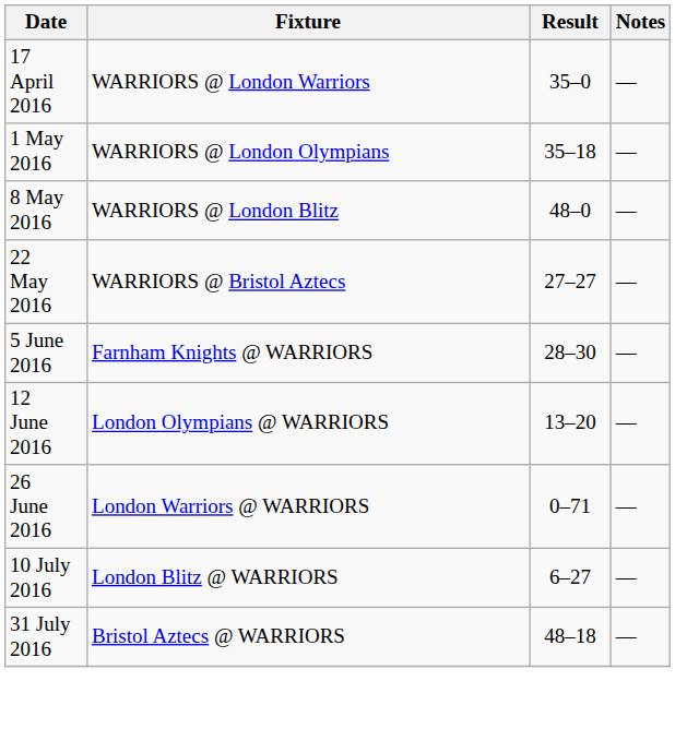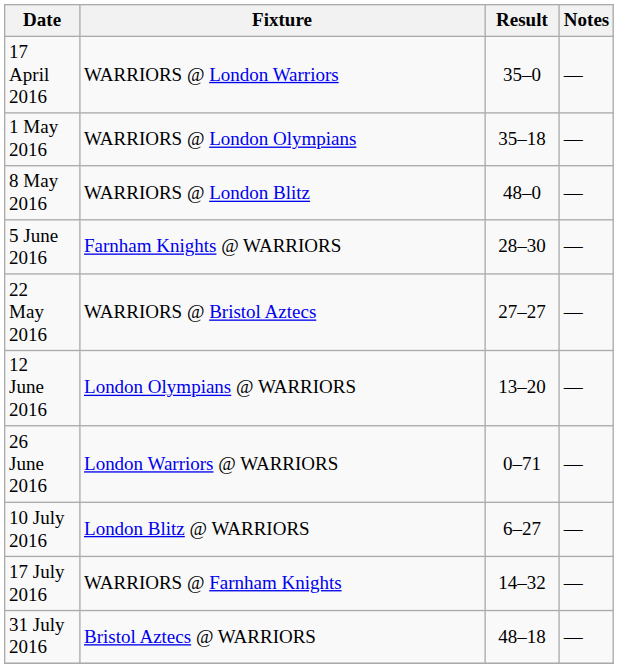 <table class="wikitable" style="font-size: 90%;">
 <tr>
 <th width="50">Date</th>
 <th width="300">Fixture</th>
 <th width="50">Result</th>
 <th>Notes</th>
 </tr>
 <tr>
 <td style="padding-right:10px;">17 April 2016</td>
 <td align="left">WARRIORS @ <a href='#'>London Warriors</a></td>
 <td align="center">35–0</td>
 <td>—</td>
 </tr>
 <tr>
 <td style="padding-right:10px;">1 May 2016</td>
 <td align="left">WARRIORS @ <a href='#'>London Olympians</a></td>
 <td align="center">35–18</td>
 <td>—</td>
 </tr>
 <tr>
 <td style="padding-right:10px;">8 May 2016</td>
 <td align="left">WARRIORS @ <a href='#'>London Blitz</a></td>
 <td align="center">48–0</td>
 <td>—</td>
 </tr>
 <tr>
+<td style="padding-right:10px;">5 June 2016</td>
+<td align="left"><a href='#'>Farnham Knights</a> @ WARRIORS</td>
+<td align="center">28–30</td>
+<td>—</td>
+</tr>
+<tr>
 <td style="padding-right:10px;">22 May 2016</td>
 <td align="left">WARRIORS @ <a href='#'>Bristol Aztecs</a></td>
 <td align="center">27–27</td>
-<td>—</td>
-</tr>
-<tr>
-<td style="padding-right:10px;">5 June 2016</td>
-<td align="left"><a href='#'>Farnham Knights</a> @ WARRIORS</td>
-<td align="center">28–30</td>
 <td>—</td>
 </tr>
 <tr>
 <td style="padding-right:10px;">12 June 2016</td>
 <td align="left"><a href='#'>London Olympians</a> @ WARRIORS</td>
 <td align="center">13–20</td>
 <td>—</td>
 </tr>
 <tr>
 <td style="padding-right:10px;">26 June 2016</td>
 <td align="left"><a href='#'>London Warriors</a> @ WARRIORS</td>
 <td align="center">0–71</td>
 <td>—</td>
 </tr>
 <tr>
 <td style="padding-right:10px;">10 July 2016</td>
 <td align="left"><a href='#'>London Blitz</a>  @ WARRIORS</td>
 <td align="center">6–27</td>
 <td>—</td>
 </tr>
 <tr>
+<td style="padding-right:10px;">17 July 2016</td>
+<td align="left">WARRIORS @ <a href='#'>Farnham Knights</a></td>
+<td align="center">14–32</td>
+<td>—</td>
+</tr>
+<tr>
 <td style="padding-right:10px;">31 July 2016</td>
 <td align="left"><a href='#'>Bristol Aztecs</a>  @ WARRIORS</td>
 <td align="center">48–18</td>
 <td>—</td>
 </tr>
 <tr>
 </tr>
 </table>
